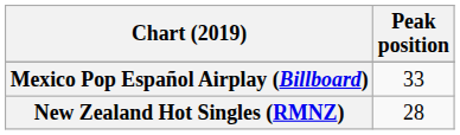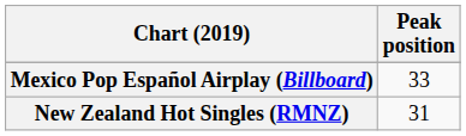 <table class="wikitable sortable plainrowheaders" style="text-align:center">
 <tr>
 <th scope="col">Chart (2019)</th>
 <th scope="col">Peak<br>position</th>
 </tr>
 <tr>
 </tr>
 <tr>
 <th scope="row">Mexico Pop Español Airplay (<em><a href='#'>Billboard</a></em>)</th>
 <td>33</td>
 </tr>
 <tr>
 <th scope="row">New Zealand Hot Singles (<a href='#'>RMNZ</a>)</th>
-<td>28</td>
+<td>31</td>
 </tr>
 </table>
